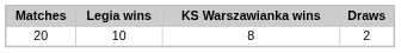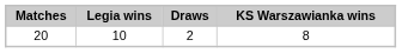 <table cellspacing="4" cellpadding="3" style="width:50%;border:solid 2px silver;font-size:90%" rules="all">
 <tr style="text-align:center">
 <th bgcolor="#cccccc">Matches</th>
 <th bgcolor="#cccccc">Legia wins</th>
+<th bgcolor="#cccccc">Draws</th>
 <th bgcolor="#cccccc">KS Warszawianka wins</th>
-<th bgcolor="#cccccc">Draws</th>
 </tr>
 <tr style="text-align:center">
 <td>20</td>
 <td>10</td>
+<td>2</td>
 <td>8</td>
-<td>2</td>
 </tr>
 </table>
